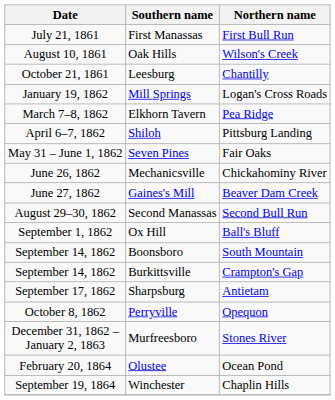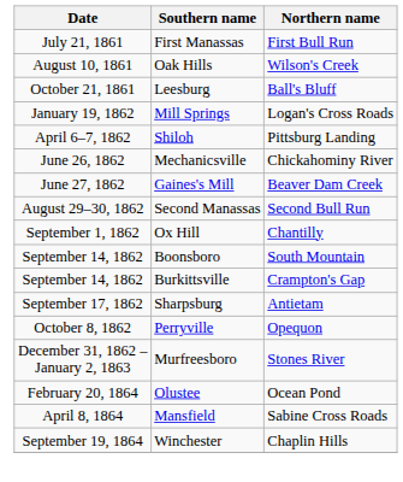 <table class="wikitable" style="float: right">
 <tr>
 <th>Date</th>
 <th>Southern name</th>
 <th>Northern name</th>
 </tr>
 <tr>
 <td align=center>July 21, 1861</td>
 <td>First Manassas</td>
 <td><a href='#'>First Bull Run</a></td>
 </tr>
 <tr>
 <td align=center>August 10, 1861</td>
 <td>Oak Hills</td>
 <td><a href='#'>Wilson's Creek</a></td>
 </tr>
 <tr>
 <td align=center>October 21, 1861</td>
 <td>Leesburg</td>
-<td><a href='#'>Chantilly</a></td>
+<td><a href='#'>Ball's Bluff</a></td>
 </tr>
 <tr>
 <td align=center>January 19, 1862</td>
 <td><a href='#'>Mill Springs</a></td>
 <td>Logan's Cross Roads</td>
 </tr>
 <tr>
-<td align=center>March 7–8, 1862</td>
-<td>Elkhorn Tavern</td>
-<td><a href='#'>Pea Ridge</a></td>
-</tr>
-<tr>
 <td align=center>April 6–7, 1862</td>
 <td><a href='#'>Shiloh</a></td>
 <td>Pittsburg Landing</td>
-</tr>
-<tr>
-<td align=center>May 31 – June 1, 1862</td>
-<td><a href='#'>Seven Pines</a></td>
-<td>Fair Oaks</td>
 </tr>
 <tr>
 <td align=center>June 26, 1862</td>
 <td>Mechanicsville</td>
 <td>Chickahominy River</td>
 </tr>
 <tr>
 <td align=center>June 27, 1862</td>
 <td><a href='#'>Gaines's Mill</a></td>
 <td><a href='#'>Beaver Dam Creek</a></td>
 </tr>
 <tr>
 <td align=center>August 29–30, 1862</td>
 <td>Second Manassas</td>
 <td><a href='#'>Second Bull Run</a></td>
 </tr>
 <tr>
 <td align=center>September 1, 1862</td>
 <td>Ox Hill</td>
-<td><a href='#'>Ball's Bluff</a></td>
+<td><a href='#'>Chantilly</a></td>
 </tr>
 <tr>
 <td align=center>September 14, 1862</td>
 <td>Boonsboro</td>
 <td><a href='#'>South Mountain</a></td>
 </tr>
 <tr>
 <td align=center>September 14, 1862</td>
 <td>Burkittsville</td>
 <td><a href='#'>Crampton's Gap</a></td>
 </tr>
 <tr>
 <td align=center>September 17, 1862</td>
 <td>Sharpsburg</td>
 <td><a href='#'>Antietam</a></td>
 </tr>
 <tr>
 <td align=center>October 8, 1862</td>
 <td><a href='#'>Perryville</a></td>
 <td><a href='#'>Opequon</a></td>
 </tr>
 <tr>
 <td align=center>December 31, 1862 –<br>January 2, 1863</td>
 <td>Murfreesboro</td>
 <td><a href='#'>Stones River</a></td>
 </tr>
 <tr>
 <td align=center>February 20, 1864</td>
 <td><a href='#'>Olustee</a></td>
 <td>Ocean Pond</td>
 </tr>
 <tr>
+<td align=center>April 8, 1864</td>
+<td><a href='#'>Mansfield</a></td>
+<td>Sabine Cross Roads</td>
+</tr>
+<tr>
 <td align=center>September 19, 1864</td>
 <td>Winchester</td>
 <td>Chaplin Hills</td>
 </tr>
 <tr>
 </tr>
 </table>
